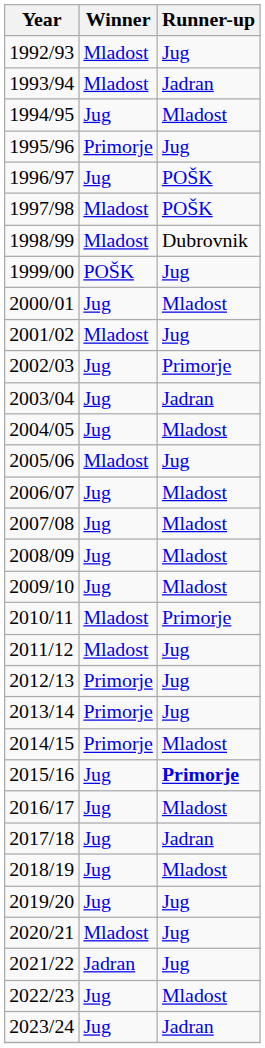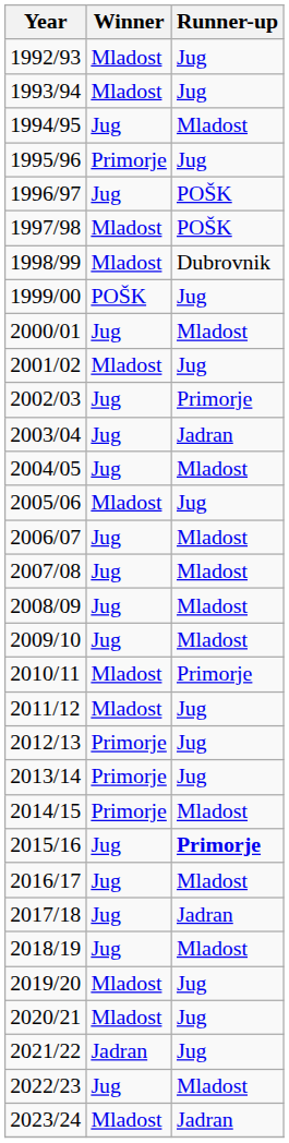 <table class="wikitable">
 <tr>
 <th>Year</th>
 <th>Winner</th>
 <th>Runner-up</th>
 </tr>
 <tr>
 <td>1992/93</td>
 <td><a href='#'>Mladost</a></td>
 <td><a href='#'>Jug</a></td>
 </tr>
 <tr>
 <td>1993/94</td>
 <td><a href='#'>Mladost</a></td>
-<td><a href='#'>Jadran</a></td>
+<td><a href='#'>Jug</a></td>
 </tr>
 <tr>
 <td>1994/95</td>
 <td><a href='#'>Jug</a></td>
 <td><a href='#'>Mladost</a></td>
 </tr>
 <tr>
 <td>1995/96</td>
 <td><a href='#'>Primorje</a></td>
 <td><a href='#'>Jug</a></td>
 </tr>
 <tr>
 <td>1996/97</td>
 <td><a href='#'>Jug</a></td>
 <td><a href='#'>POŠK</a></td>
 </tr>
 <tr>
 <td>1997/98</td>
 <td><a href='#'>Mladost</a></td>
 <td><a href='#'>POŠK</a></td>
 </tr>
 <tr>
 <td>1998/99</td>
 <td><a href='#'>Mladost</a></td>
 <td>Dubrovnik</td>
 </tr>
 <tr>
 <td>1999/00</td>
 <td><a href='#'>POŠK</a></td>
 <td><a href='#'>Jug</a></td>
 </tr>
 <tr>
 <td>2000/01</td>
 <td><a href='#'>Jug</a></td>
 <td><a href='#'>Mladost</a></td>
 </tr>
 <tr>
 <td>2001/02</td>
 <td><a href='#'>Mladost</a></td>
 <td><a href='#'>Jug</a></td>
 </tr>
 <tr>
 <td>2002/03</td>
 <td><a href='#'>Jug</a></td>
 <td><a href='#'>Primorje</a></td>
 </tr>
 <tr>
 <td>2003/04</td>
 <td><a href='#'>Jug</a></td>
 <td><a href='#'>Jadran</a></td>
 </tr>
 <tr>
 <td>2004/05</td>
 <td><a href='#'>Jug</a></td>
 <td><a href='#'>Mladost</a></td>
 </tr>
 <tr>
 <td>2005/06</td>
 <td><a href='#'>Mladost</a></td>
 <td><a href='#'>Jug</a></td>
 </tr>
 <tr>
 <td>2006/07</td>
 <td><a href='#'>Jug</a></td>
 <td><a href='#'>Mladost</a></td>
 </tr>
 <tr>
 <td>2007/08</td>
 <td><a href='#'>Jug</a></td>
 <td><a href='#'>Mladost</a></td>
 </tr>
 <tr>
 <td>2008/09</td>
 <td><a href='#'>Jug</a></td>
 <td><a href='#'>Mladost</a></td>
 </tr>
 <tr>
 <td>2009/10</td>
 <td><a href='#'>Jug</a></td>
 <td><a href='#'>Mladost</a></td>
 </tr>
 <tr>
 <td>2010/11</td>
 <td><a href='#'>Mladost</a></td>
 <td><a href='#'>Primorje</a></td>
 </tr>
 <tr>
 <td>2011/12</td>
 <td><a href='#'>Mladost</a></td>
 <td><a href='#'>Jug</a></td>
 </tr>
 <tr>
 <td>2012/13</td>
 <td><a href='#'>Primorje</a></td>
 <td><a href='#'>Jug</a></td>
 </tr>
 <tr>
 <td>2013/14</td>
 <td><a href='#'>Primorje</a></td>
 <td><a href='#'>Jug</a></td>
 </tr>
 <tr>
 <td>2014/15</td>
 <td><a href='#'>Primorje</a></td>
 <td><a href='#'>Mladost</a></td>
 </tr>
 <tr>
 <td>2015/16</td>
 <td><a href='#'>Jug</a></td>
 <td><strong><a href='#'>Primorje</a></strong></td>
 </tr>
 <tr>
 <td>2016/17</td>
 <td><a href='#'>Jug</a></td>
 <td><a href='#'>Mladost</a></td>
 </tr>
 <tr>
 <td>2017/18</td>
 <td><a href='#'>Jug</a></td>
 <td><a href='#'>Jadran</a></td>
 </tr>
 <tr>
 <td>2018/19</td>
 <td><a href='#'>Jug</a></td>
 <td><a href='#'>Mladost</a></td>
 </tr>
 <tr>
 <td>2019/20</td>
-<td><a href='#'>Jug</a></td>
+<td><a href='#'>Mladost</a></td>
 <td><a href='#'>Jug</a></td>
 </tr>
 <tr>
 <td>2020/21</td>
 <td><a href='#'>Mladost</a></td>
 <td><a href='#'>Jug</a></td>
 </tr>
 <tr>
 <td>2021/22</td>
 <td><a href='#'>Jadran</a></td>
 <td><a href='#'>Jug</a></td>
 </tr>
 <tr>
 <td>2022/23</td>
 <td><a href='#'>Jug</a></td>
 <td><a href='#'>Mladost</a></td>
 </tr>
 <tr>
 <td>2023/24</td>
-<td><a href='#'>Jug</a></td>
+<td><a href='#'>Mladost</a></td>
 <td><a href='#'>Jadran</a></td>
 </tr>
 <tr>
 </tr>
 </table>
